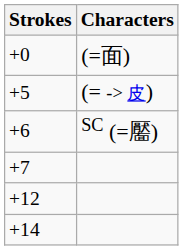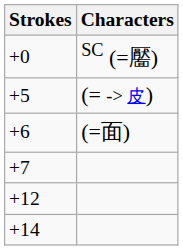 <table class="wikitable">
 <tr>
 <th>Strokes</th>
 <th>Characters</th>
 </tr>
 <tr>
 <td>+0</td>
-<td style="font-size: large;">  (=面)</td>
+<td style="font-size: large;"><sup>SC</sup> (=靨)</td>
 </tr>
 <tr>
 <td>+5</td>
 <td style="font-size: large;"> (= <small>-> <a href='#'>皮</a></small>)</td>
 </tr>
 <tr>
 <td>+6</td>
-<td style="font-size: large;"><sup>SC</sup> (=靨)</td>
+<td style="font-size: large;">  (=面)</td>
 </tr>
 <tr>
 <td>+7</td>
 <td style="font-size: large;"></td>
 </tr>
 <tr>
 <td>+12</td>
 <td style="font-size: large;"></td>
 </tr>
 <tr>
 <td>+14</td>
 <td style="font-size: large;"></td>
 </tr>
 </table>
